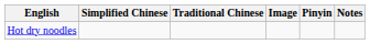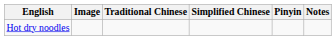 <table class="wikitable">
 <tr>
 <th>English</th>
+<th>Image</th>
+<th>Traditional Chinese</th>
 <th>Simplified Chinese</th>
-<th>Traditional Chinese</th>
-<th>Image</th>
 <th>Pinyin</th>
 <th>Notes</th>
 </tr>
 <tr>
 <td><a href='#'>Hot dry noodles</a></td>
 <td></td>
 <td></td>
 <td></td>
 <td></td>
 <td></td>
 </tr>
 </table>
